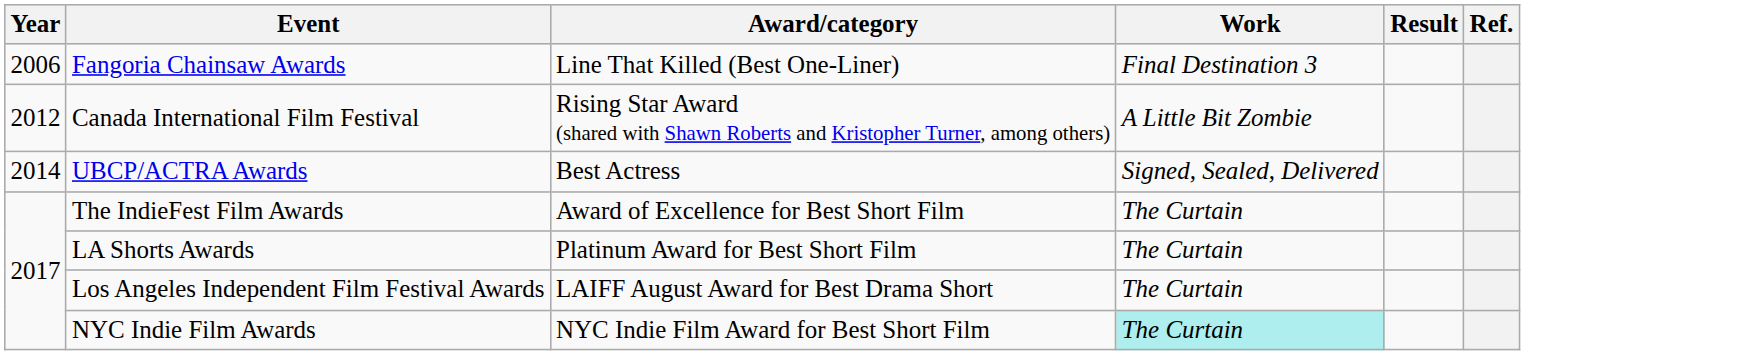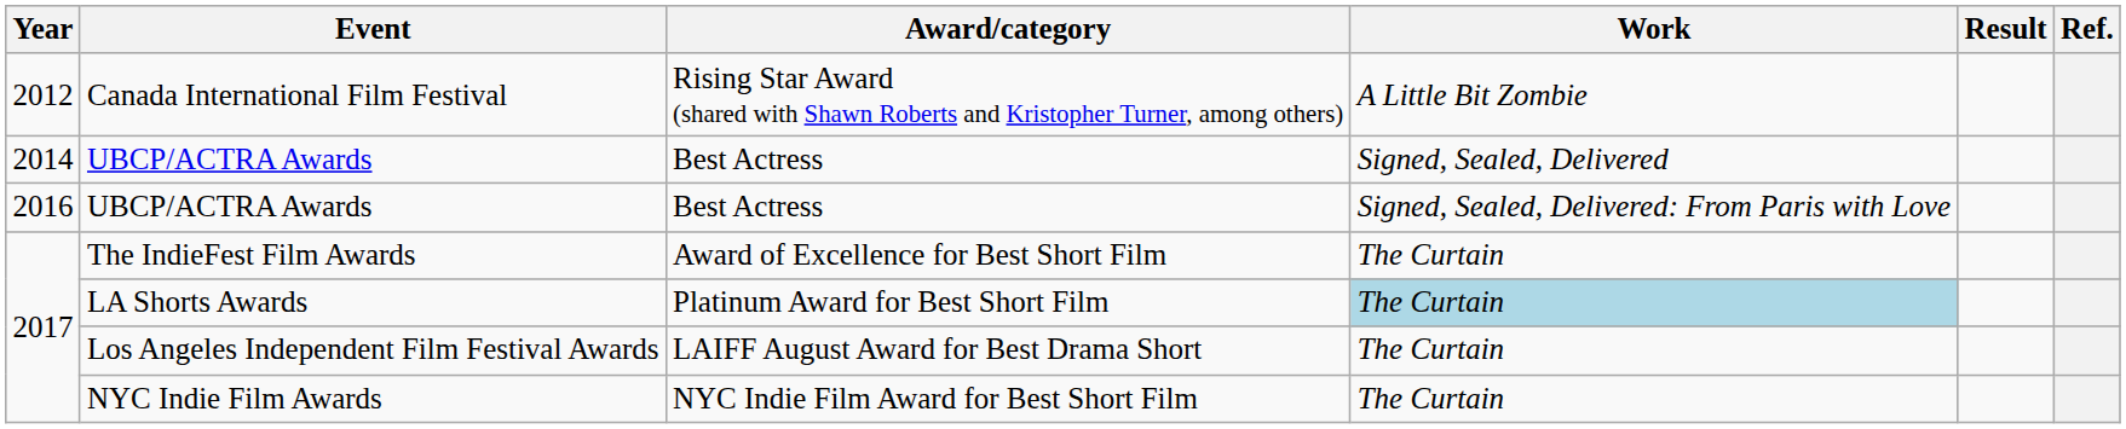 <table class="wikitable sortable">
 <tr>
 <th>Year</th>
 <th>Event</th>
 <th>Award/category</th>
 <th>Work</th>
 <th>Result</th>
 <th class="unsortable">Ref.</th>
-</tr>
-<tr>
-<td>2006</td>
-<td><a href='#'>Fangoria Chainsaw Awards</a></td>
-<td>Line That Killed (Best One-Liner)</td>
-<td><em>Final Destination 3</em></td>
-<td></td>
-<th scope=row></th>
 </tr>
 <tr>
 <td>2012</td>
 <td>Canada International Film Festival</td>
 <td>Rising Star Award<br><small>(shared with <a href='#'>Shawn Roberts</a> and <a href='#'>Kristopher Turner</a>, among others)</small></td>
 <td><em>A Little Bit Zombie</em></td>
 <td></td>
 <th scope=row></th>
 </tr>
 <tr>
 <td>2014</td>
 <td><a href='#'>UBCP/ACTRA Awards</a></td>
 <td>Best Actress</td>
 <td><em>Signed, Sealed, Delivered</em></td>
 <td></td>
 <th scope=row></th>
 </tr>
 <tr>
+<td>2016</td>
+<td>UBCP/ACTRA Awards</td>
+<td>Best Actress</td>
+<td><em>Signed, Sealed, Delivered: From Paris with Love</em></td>
+<td></td>
+<th scope=row></th>
+</tr>
+<tr>
 <td rowspan="4">2017</td>
 <td>The IndieFest Film Awards</td>
 <td>Award of Excellence for Best Short Film</td>
 <td><em>The Curtain</em></td>
 <td></td>
 <th scope=row></th>
 </tr>
 <tr>
 <td>LA Shorts Awards</td>
 <td>Platinum Award for Best Short Film</td>
-<td><em>The Curtain</em></td>
+<td style="background: lightblue;"><em>The Curtain</em></td>
 <td></td>
 <th scope=row></th>
 </tr>
 <tr>
 <td>Los Angeles Independent Film Festival Awards</td>
 <td>LAIFF August Award for Best Drama Short</td>
 <td><em>The Curtain</em></td>
 <td></td>
 <th scope=row></th>
 </tr>
 <tr>
 <td>NYC Indie Film Awards</td>
 <td>NYC Indie Film Award for Best Short Film</td>
-<td style="background: paleturquoise;"><em>The Curtain</em></td>
+<td><em>The Curtain</em></td>
 <td></td>
 <th scope=row></th>
 </tr>
 </table>
